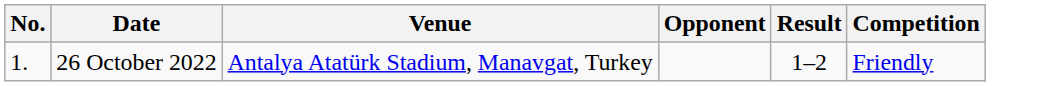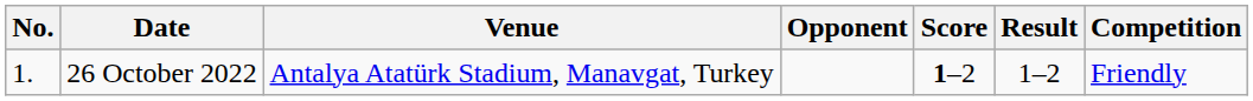 <table class="wikitable">
 <tr>
 <th>No.</th>
 <th>Date</th>
 <th>Venue</th>
 <th>Opponent</th>
+<th>Score</th>
 <th>Result</th>
 <th>Competition</th>
 </tr>
 <tr>
 <td>1.</td>
 <td>26 October 2022</td>
 <td><a href='#'>Antalya Atatürk Stadium</a>, <a href='#'>Manavgat</a>, Turkey</td>
 <td></td>
+<td align=center><strong>1</strong>–2</td>
 <td align=center>1–2</td>
 <td><a href='#'>Friendly</a></td>
 </tr>
 </table>
